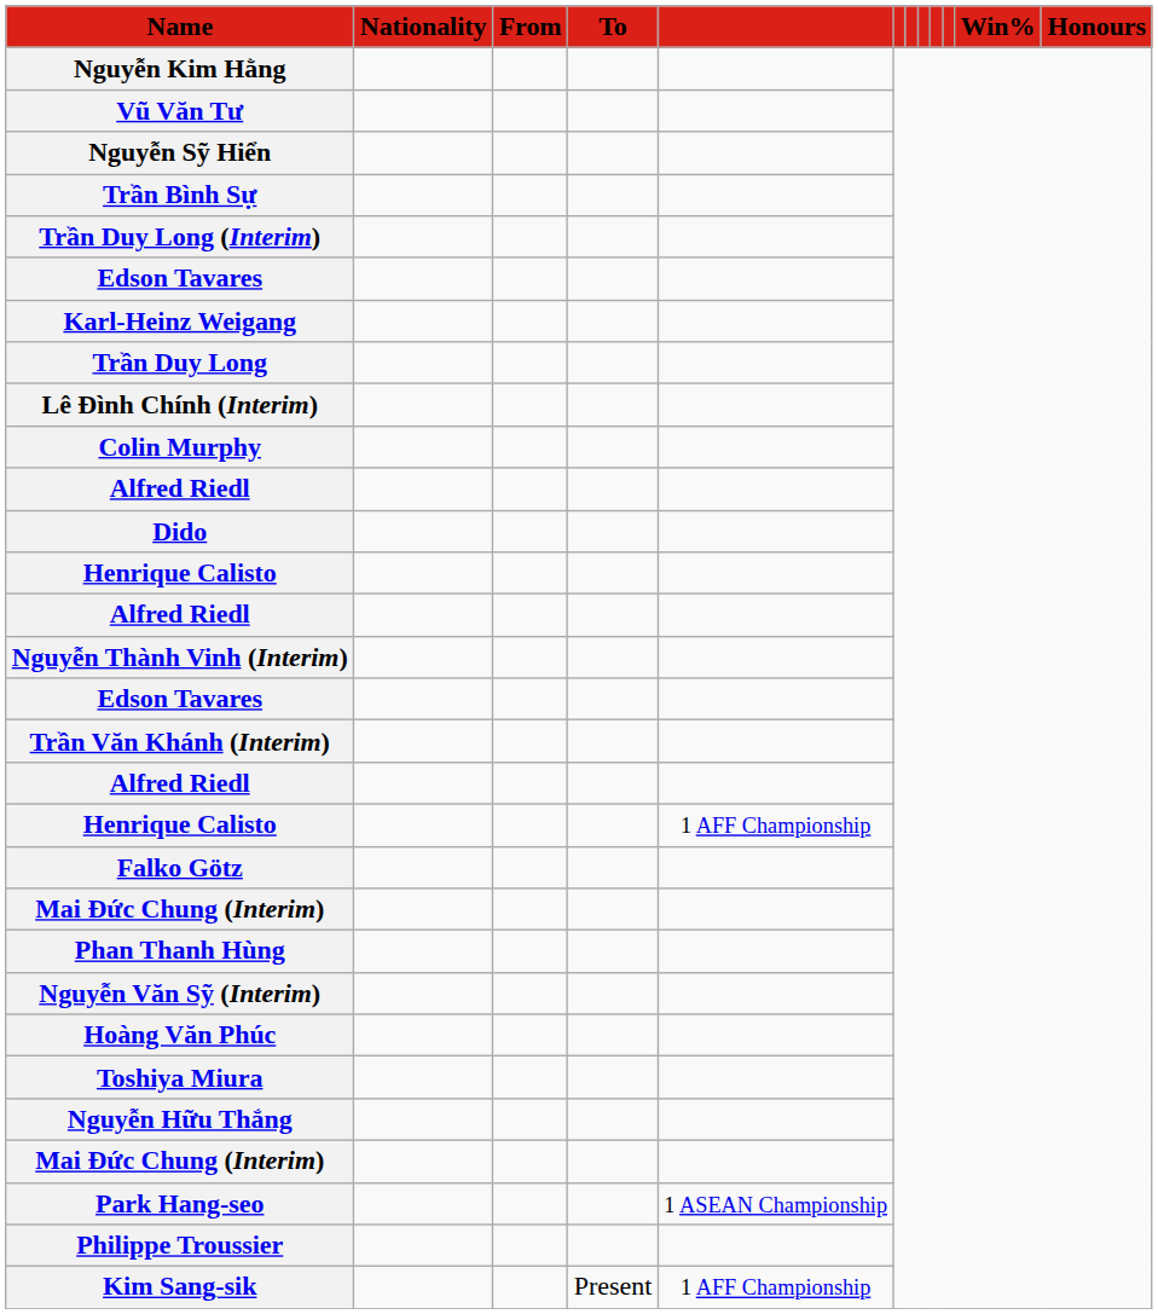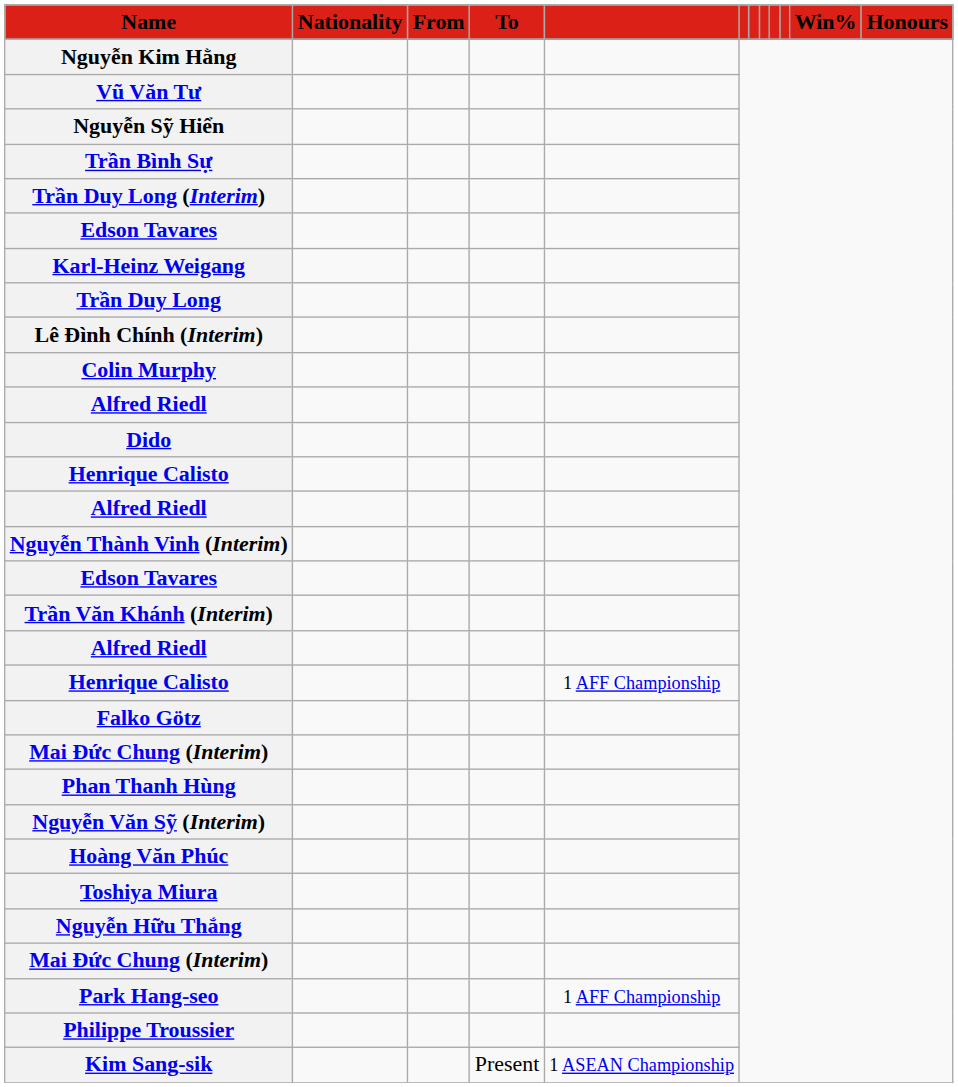 <table class="wikitable plainrowheaders sortable" style="text-align:center">
 <tr>
 <th style="background-color:#DB2017;"><span>Name</span></th>
 <th style="background-color:#DB2017;"><span>Nationality</span></th>
 <th style="background-color:#DB2017;"><span>From</span></th>
 <th style="background-color:#DB2017;"><span>To</span></th>
 <th style="background-color:#DB2017;"><span></span></th>
 <th style="background-color:#DB2017;"><span></span></th>
 <th style="background-color:#DB2017;"><span></span></th>
 <th style="background-color:#DB2017;"><span></span></th>
 <th style="background-color:#DB2017;"><span></span></th>
 <th style="background-color:#DB2017;"><span></span></th>
 <th style="background-color:#DB2017;"><span>Win%</span></th>
 <th style="background-color:#DB2017;"><span>Honours</span></th>
 </tr>
 <tr>
 <th scope="row">Nguyễn Kim Hằng</th>
 <td></td>
 <td></td>
 <td><br></td>
 <td></td>
 </tr>
 <tr>
 <th scope="row"><a href='#'>Vũ Văn Tư</a></th>
 <td></td>
 <td></td>
 <td><br></td>
 <td></td>
 </tr>
 <tr>
 <th scope="row">Nguyễn Sỹ Hiển</th>
 <td></td>
 <td></td>
 <td><br></td>
 <td></td>
 </tr>
 <tr>
 <th scope="row"><a href='#'>Trần Bình Sự</a></th>
 <td></td>
 <td></td>
 <td><br></td>
 <td></td>
 </tr>
 <tr>
 <th scope="row"><a href='#'>Trần Duy Long</a> (<em><a href='#'>Interim</a></em>)</th>
 <td></td>
 <td></td>
 <td><br></td>
 <td></td>
 </tr>
 <tr>
 <th scope="row"><a href='#'>Edson Tavares</a></th>
 <td></td>
 <td></td>
 <td><br></td>
 <td></td>
 </tr>
 <tr>
 <th scope="row"><a href='#'>Karl-Heinz Weigang</a></th>
 <td></td>
 <td></td>
 <td><br></td>
 <td></td>
 </tr>
 <tr>
 <th scope="row"><a href='#'>Trần Duy Long</a></th>
 <td></td>
 <td></td>
 <td><br></td>
 <td></td>
 </tr>
 <tr>
 <th scope="row">Lê Đình Chính (<em>Interim</em>)</th>
 <td></td>
 <td></td>
 <td><br></td>
 <td></td>
 </tr>
 <tr>
 <th scope="row"><a href='#'>Colin Murphy</a></th>
 <td></td>
 <td></td>
 <td><br></td>
 <td></td>
 </tr>
 <tr>
 <th scope="row"><a href='#'>Alfred Riedl</a></th>
 <td></td>
 <td></td>
 <td><br></td>
 <td></td>
 </tr>
 <tr>
 <th scope="row"><a href='#'>Dido</a></th>
 <td></td>
 <td></td>
 <td><br></td>
 <td></td>
 </tr>
 <tr>
 <th scope="row"><a href='#'>Henrique Calisto</a></th>
 <td></td>
 <td></td>
 <td><br></td>
 <td></td>
 </tr>
 <tr>
 <th scope="row"><a href='#'>Alfred Riedl</a></th>
 <td></td>
 <td></td>
 <td><br></td>
 <td></td>
 </tr>
 <tr>
 <th scope="row"><a href='#'>Nguyễn Thành Vinh</a> (<em>Interim</em>)</th>
 <td></td>
 <td></td>
 <td><br></td>
 <td></td>
 </tr>
 <tr>
 <th scope="row"><a href='#'>Edson Tavares</a></th>
 <td></td>
 <td></td>
 <td><br></td>
 <td></td>
 </tr>
 <tr>
 <th scope="row"><a href='#'>Trần Văn Khánh</a> (<em>Interim</em>)</th>
 <td></td>
 <td></td>
 <td><br></td>
 <td></td>
 </tr>
 <tr>
 <th scope="row"><a href='#'>Alfred Riedl</a></th>
 <td></td>
 <td></td>
 <td><br></td>
 <td></td>
 </tr>
 <tr>
 <th scope="row"><a href='#'>Henrique Calisto</a></th>
 <td></td>
 <td></td>
 <td><br></td>
 <td><small>1 <a href='#'>AFF Championship</a></small></td>
 </tr>
 <tr>
 <th scope="row"><a href='#'>Falko Götz</a></th>
 <td></td>
 <td></td>
 <td><br></td>
 <td></td>
 </tr>
 <tr>
 <th scope="row"><a href='#'>Mai Đức Chung</a> (<em>Interim</em>)</th>
 <td></td>
 <td></td>
 <td><br></td>
 <td></td>
 </tr>
 <tr>
 <th scope="row"><a href='#'>Phan Thanh Hùng</a></th>
 <td></td>
 <td></td>
 <td><br></td>
 <td></td>
 </tr>
 <tr>
 <th scope="row"><a href='#'>Nguyễn Văn Sỹ</a> (<em>Interim</em>)</th>
 <td></td>
 <td></td>
 <td><br></td>
 <td></td>
 </tr>
 <tr>
 <th scope="row"><a href='#'>Hoàng Văn Phúc</a></th>
 <td></td>
 <td></td>
 <td><br></td>
 <td></td>
 </tr>
 <tr>
 <th scope="row"><a href='#'>Toshiya Miura</a></th>
 <td></td>
 <td></td>
 <td><br></td>
 <td></td>
 </tr>
 <tr>
 <th scope="row"><a href='#'>Nguyễn Hữu Thắng</a></th>
 <td></td>
 <td></td>
 <td><br></td>
 <td></td>
 </tr>
 <tr>
 <th scope="row"><a href='#'>Mai Đức Chung</a> (<em>Interim</em>)</th>
 <td></td>
 <td></td>
 <td><br></td>
 <td></td>
 </tr>
 <tr>
 <th scope="row"><a href='#'>Park Hang-seo</a></th>
 <td></td>
 <td></td>
 <td><br></td>
-<td><small>1 <a href='#'>ASEAN Championship</a></small></td>
+<td><small>1 <a href='#'>AFF Championship</a></small></td>
 </tr>
 <tr>
 <th scope="row"><a href='#'>Philippe Troussier</a></th>
 <td></td>
 <td></td>
 <td><br></td>
 <td></td>
 </tr>
 <tr>
 <th scope="row"><a href='#'>Kim Sang-sik</a></th>
 <td></td>
 <td></td>
 <td>Present<br></td>
-<td><small>1 <a href='#'>AFF Championship</a></small></td>
+<td><small>1 <a href='#'>ASEAN Championship</a></small></td>
 </tr>
 </table>
